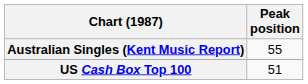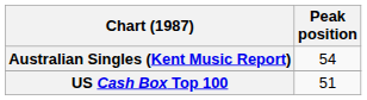 <table class="wikitable plainrowheaders sortable">
 <tr>
 <th scope="col">Chart (1987)</th>
 <th scope="col">Peak<br>position</th>
 </tr>
 <tr>
 <th scope="row">Australian Singles (<a href='#'>Kent Music Report</a>)</th>
-<td style="text-align:center;">55</td>
+<td style="text-align:center;">54</td>
 </tr>
 <tr>
 </tr>
 <tr>
 </tr>
 <tr>
 </tr>
 <tr>
 <th scope="row">US <a href='#'><em>Cash Box</em> Top 100</a></th>
 <td style="text-align:center;">51</td>
 </tr>
 </table>
